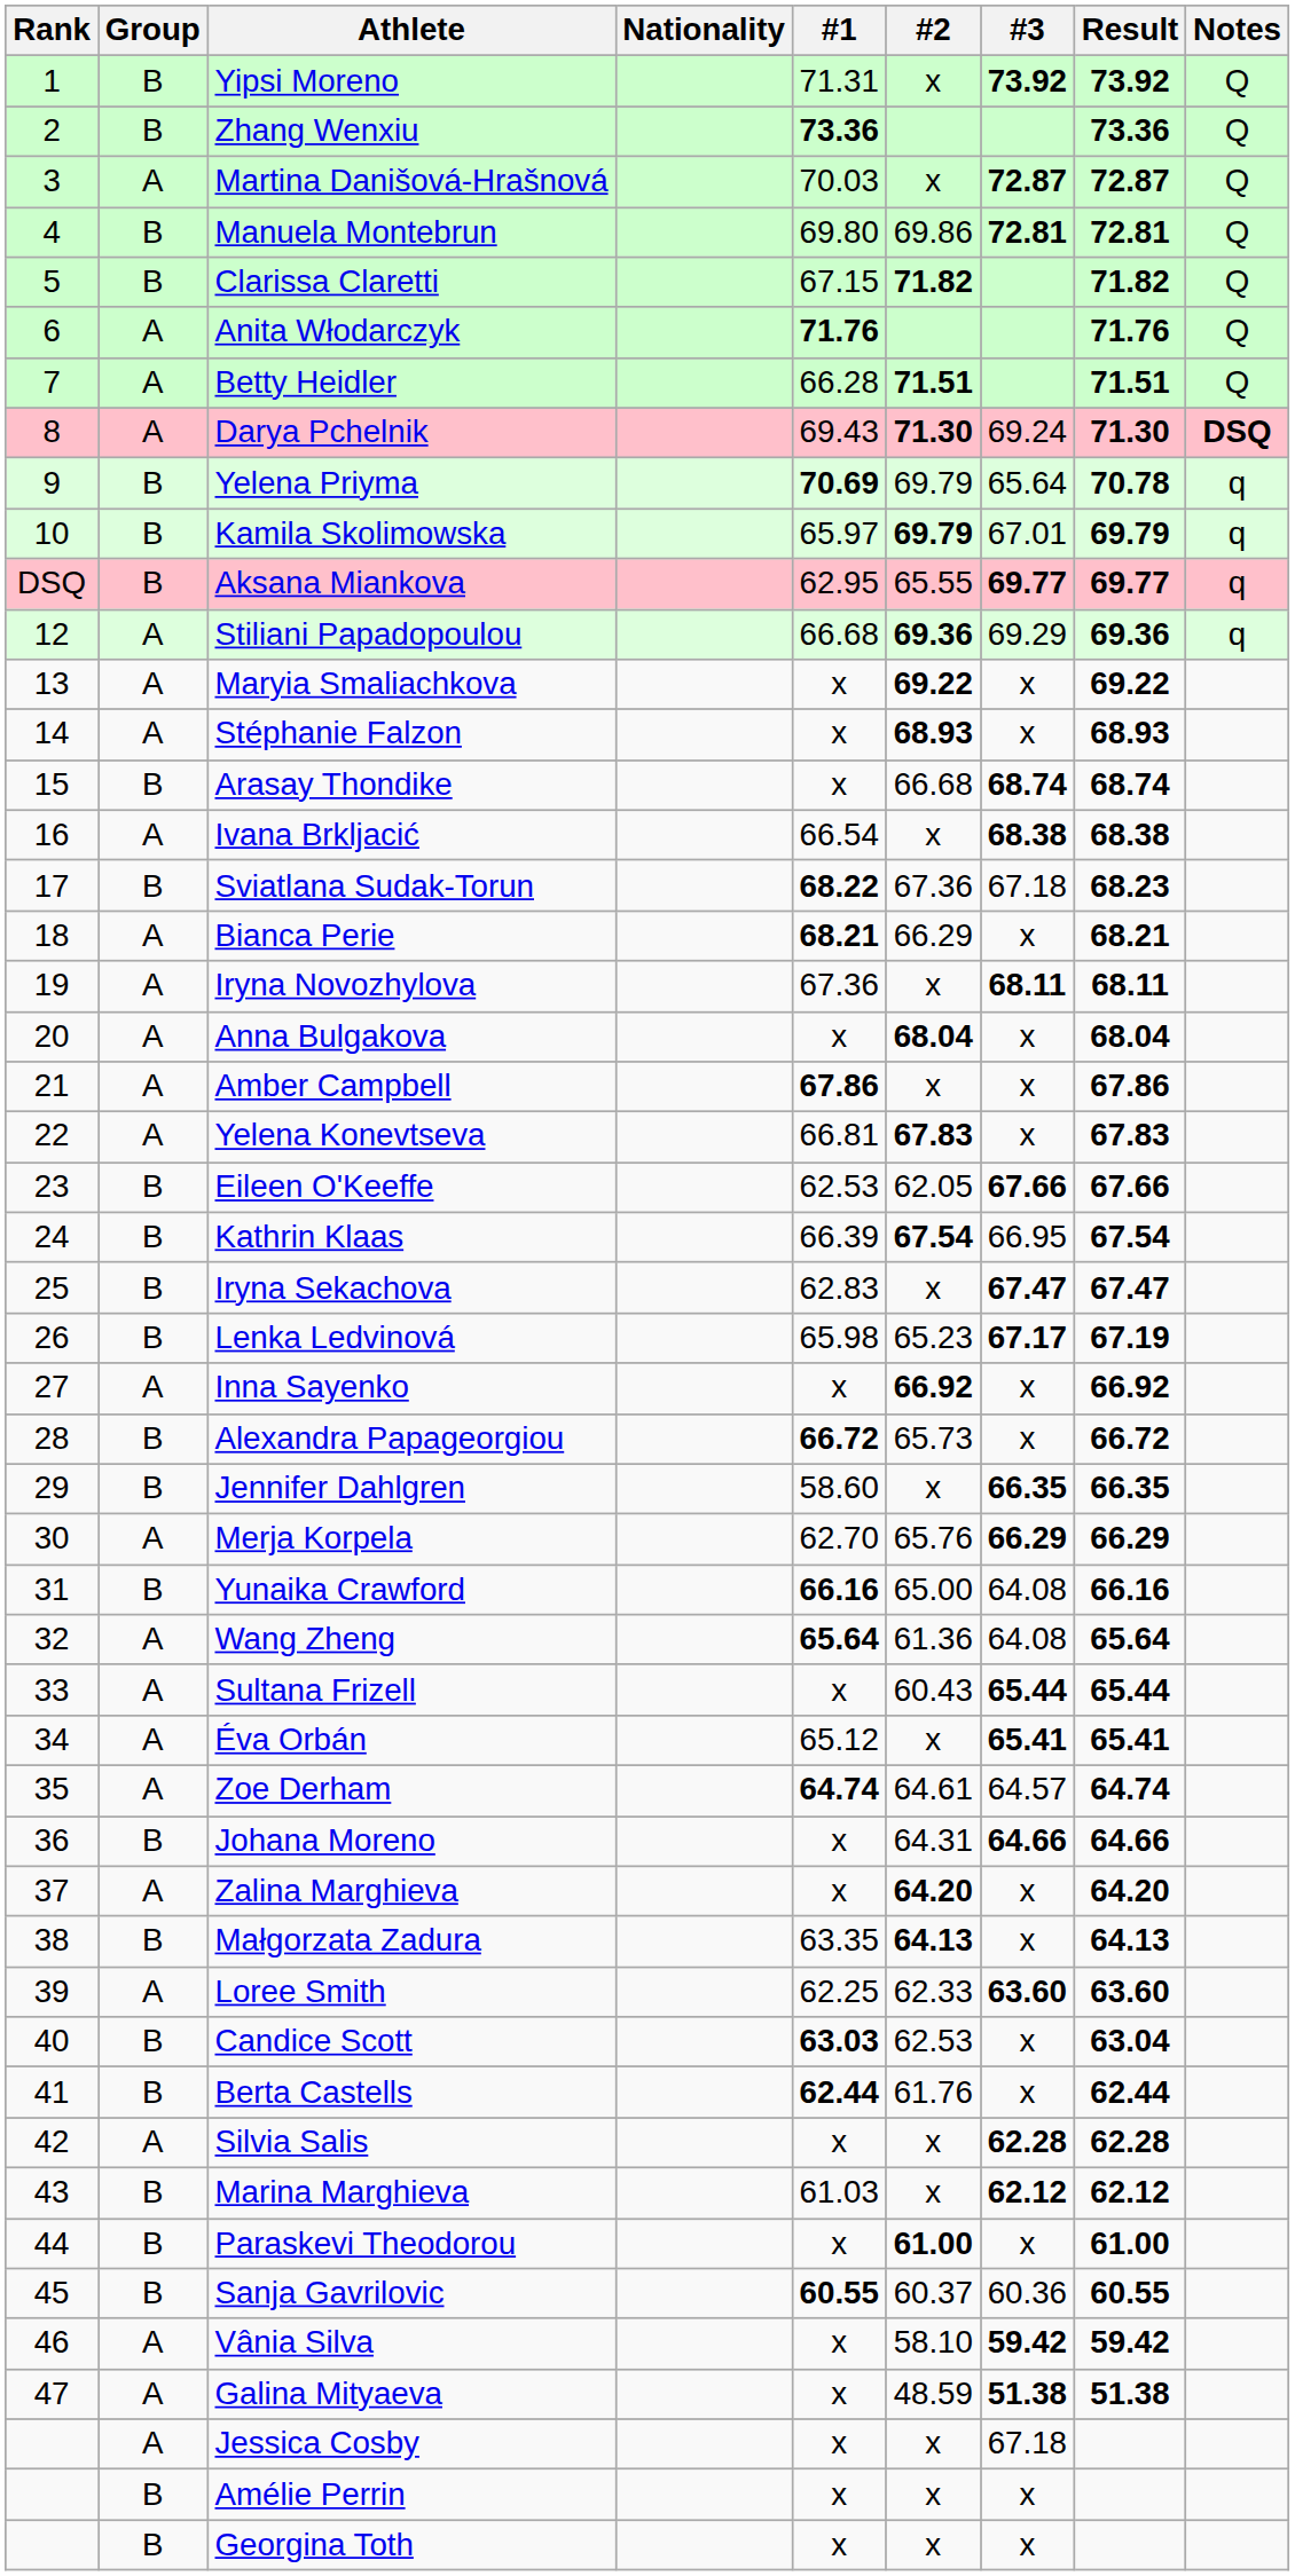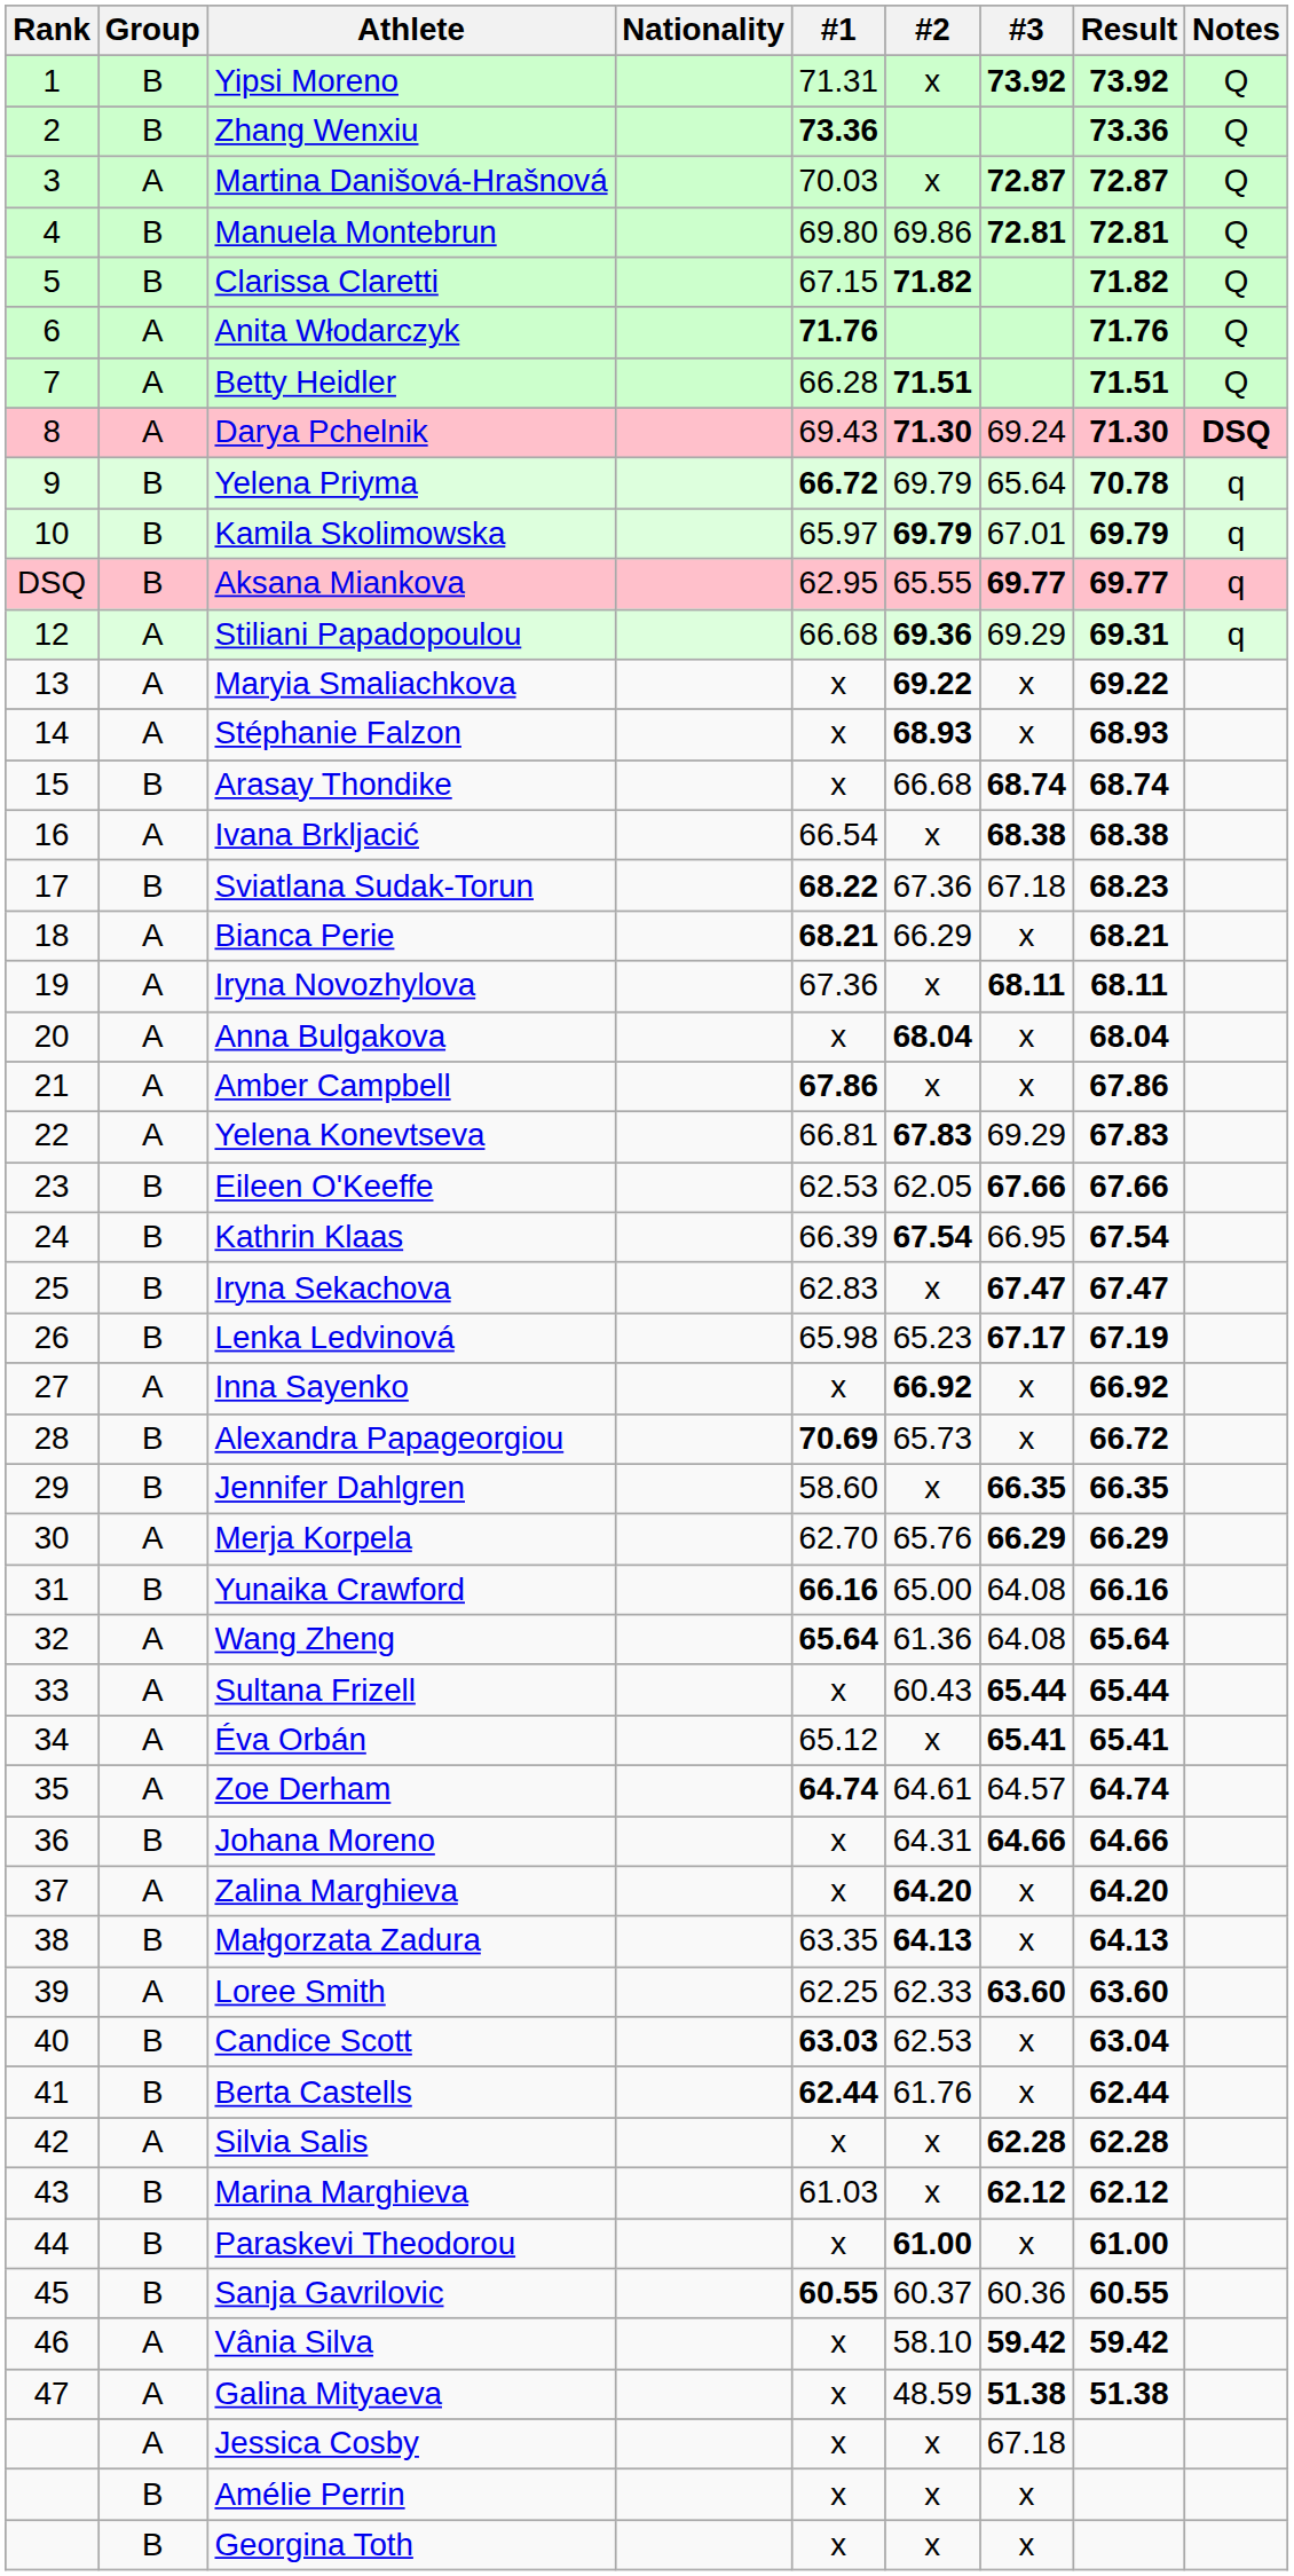 <table class="wikitable sortable" style="text-align:center">
 <tr>
 <th>Rank</th>
 <th>Group</th>
 <th>Athlete</th>
 <th>Nationality</th>
 <th>#1</th>
 <th>#2</th>
 <th>#3</th>
 <th>Result</th>
 <th>Notes</th>
 </tr>
 <tr bgcolor=ccffcc>
 <td>1</td>
 <td>B</td>
 <td align="left"><a href='#'>Yipsi Moreno</a></td>
 <td align="left"></td>
 <td>71.31</td>
 <td>x</td>
 <td><strong>73.92</strong></td>
 <td><strong>73.92</strong></td>
 <td>Q</td>
 </tr>
 <tr bgcolor=ccffcc>
 <td>2</td>
 <td>B</td>
 <td align="left"><a href='#'>Zhang Wenxiu</a></td>
 <td align="left"></td>
 <td><strong> 73.36</strong></td>
 <td></td>
 <td></td>
 <td><strong>73.36</strong></td>
 <td>Q</td>
 </tr>
 <tr bgcolor=ccffcc>
 <td>3</td>
 <td>A</td>
 <td align="left"><a href='#'>Martina Danišová-Hrašnová</a></td>
 <td align="left"></td>
 <td>70.03</td>
 <td>x</td>
 <td><strong>72.87</strong></td>
 <td><strong>72.87</strong></td>
 <td>Q</td>
 </tr>
 <tr bgcolor=ccffcc>
 <td>4</td>
 <td>B</td>
 <td align="left"><a href='#'>Manuela Montebrun</a></td>
 <td align="left"></td>
 <td>69.80</td>
 <td>69.86</td>
 <td><strong>72.81</strong></td>
 <td><strong>72.81</strong></td>
 <td>Q</td>
 </tr>
 <tr bgcolor=ccffcc>
 <td>5</td>
 <td>B</td>
 <td align="left"><a href='#'>Clarissa Claretti</a></td>
 <td align="left"></td>
 <td>67.15</td>
 <td><strong>71.82</strong></td>
 <td></td>
 <td><strong>71.82</strong></td>
 <td>Q</td>
 </tr>
 <tr bgcolor=ccffcc>
 <td>6</td>
 <td>A</td>
 <td align="left"><a href='#'>Anita Włodarczyk</a></td>
 <td align="left"></td>
 <td><strong>71.76</strong></td>
 <td></td>
 <td></td>
 <td><strong>71.76</strong></td>
 <td>Q</td>
 </tr>
 <tr bgcolor=ccffcc>
 <td>7</td>
 <td>A</td>
 <td align="left"><a href='#'>Betty Heidler</a></td>
 <td align="left"></td>
 <td>66.28</td>
 <td><strong>71.51</strong></td>
 <td></td>
 <td><strong>71.51</strong></td>
 <td>Q</td>
 </tr>
 <tr bgcolor=pink>
 <td>8</td>
 <td>A</td>
 <td align="left"><a href='#'>Darya Pchelnik</a></td>
 <td align="left"></td>
 <td>69.43</td>
 <td><strong>71.30</strong></td>
 <td>69.24</td>
 <td><strong>71.30</strong></td>
 <td><strong>DSQ</strong></td>
 </tr>
 <tr bgcolor=ddffdd>
 <td>9</td>
 <td>B</td>
 <td align="left"><a href='#'>Yelena Priyma</a></td>
 <td align="left"></td>
-<td><strong>70.69</strong></td>
+<td><strong>66.72</strong></td>
 <td>69.79</td>
 <td>65.64</td>
 <td><strong>70.78</strong></td>
 <td>q</td>
 </tr>
 <tr bgcolor=ddffdd>
 <td>10</td>
 <td>B</td>
 <td align="left"><a href='#'>Kamila Skolimowska</a></td>
 <td align="left"></td>
 <td>65.97</td>
 <td><strong> 69.79</strong></td>
 <td>67.01</td>
 <td><strong>69.79</strong></td>
 <td>q</td>
 </tr>
 <tr bgcolor=pink>
 <td>DSQ</td>
 <td>B</td>
 <td align="left"><a href='#'>Aksana Miankova</a></td>
 <td align="left"></td>
 <td>62.95</td>
 <td>65.55</td>
 <td><strong>69.77</strong></td>
 <td><strong>69.77</strong></td>
 <td>q</td>
 </tr>
 <tr bgcolor=ddffdd>
 <td>12</td>
 <td>A</td>
 <td align="left"><a href='#'>Stiliani Papadopoulou</a></td>
 <td align="left"></td>
 <td>66.68</td>
 <td><strong> 69.36</strong></td>
 <td>69.29</td>
-<td><strong>69.36</strong></td>
+<td><strong>69.31</strong></td>
 <td>q</td>
 </tr>
 <tr>
 <td>13</td>
 <td>A</td>
 <td align="left"><a href='#'>Maryia Smaliachkova</a></td>
 <td align="left"></td>
 <td>x</td>
 <td><strong>69.22</strong></td>
 <td>x</td>
 <td><strong>69.22</strong></td>
 <td></td>
 </tr>
 <tr>
 <td>14</td>
 <td>A</td>
 <td align="left"><a href='#'>Stéphanie Falzon</a></td>
 <td align="left"></td>
 <td>x</td>
 <td><strong>68.93</strong></td>
 <td>x</td>
 <td><strong>68.93</strong></td>
 <td></td>
 </tr>
 <tr>
 <td>15</td>
 <td>B</td>
 <td align="left"><a href='#'>Arasay Thondike</a></td>
 <td align="left"></td>
 <td>x</td>
 <td>66.68</td>
 <td><strong>68.74</strong></td>
 <td><strong>68.74</strong></td>
 <td></td>
 </tr>
 <tr>
 <td>16</td>
 <td>A</td>
 <td align="left"><a href='#'>Ivana Brkljacić</a></td>
 <td align="left"></td>
 <td>66.54</td>
 <td>x</td>
 <td><strong>68.38</strong></td>
 <td><strong>68.38</strong></td>
 <td></td>
 </tr>
 <tr>
 <td>17</td>
 <td>B</td>
 <td align="left"><a href='#'>Sviatlana Sudak-Torun</a></td>
 <td align="left"></td>
 <td><strong>68.22</strong></td>
 <td>67.36</td>
 <td>67.18</td>
 <td><strong>68.23</strong></td>
 <td></td>
 </tr>
 <tr>
 <td>18</td>
 <td>A</td>
 <td align="left"><a href='#'>Bianca Perie</a></td>
 <td align="left"></td>
 <td><strong> 68.21</strong></td>
 <td>66.29</td>
 <td>x</td>
 <td><strong>68.21</strong></td>
 <td></td>
 </tr>
 <tr>
 <td>19</td>
 <td>A</td>
 <td align="left"><a href='#'>Iryna Novozhylova</a></td>
 <td align="left"></td>
 <td>67.36</td>
 <td>x</td>
 <td><strong>68.11</strong></td>
 <td><strong>68.11</strong></td>
 <td></td>
 </tr>
 <tr>
 <td>20</td>
 <td>A</td>
 <td align="left"><a href='#'>Anna Bulgakova</a></td>
 <td align="left"></td>
 <td>x</td>
 <td><strong>68.04</strong></td>
 <td>x</td>
 <td><strong>68.04</strong></td>
 <td></td>
 </tr>
 <tr>
 <td>21</td>
 <td>A</td>
 <td align="left"><a href='#'>Amber Campbell</a></td>
 <td align="left"></td>
 <td><strong>67.86</strong></td>
 <td>x</td>
 <td>x</td>
 <td><strong>67.86</strong></td>
 <td></td>
 </tr>
 <tr>
 <td>22</td>
 <td>A</td>
 <td align="left"><a href='#'>Yelena Konevtseva</a></td>
 <td align="left"></td>
 <td>66.81</td>
 <td><strong>67.83</strong></td>
-<td>x</td>
+<td>69.29</td>
 <td><strong>67.83</strong></td>
 <td></td>
 </tr>
 <tr>
 <td>23</td>
 <td>B</td>
 <td align="left"><a href='#'>Eileen O'Keeffe</a></td>
 <td align="left"></td>
 <td>62.53</td>
 <td>62.05</td>
 <td><strong>67.66</strong></td>
 <td><strong>67.66</strong></td>
 <td></td>
 </tr>
 <tr>
 <td>24</td>
 <td>B</td>
 <td align="left"><a href='#'>Kathrin Klaas</a></td>
 <td align="left"></td>
 <td>66.39</td>
 <td><strong>67.54</strong></td>
 <td>66.95</td>
 <td><strong>67.54</strong></td>
 <td></td>
 </tr>
 <tr>
 <td>25</td>
 <td>B</td>
 <td align="left"><a href='#'>Iryna Sekachova</a></td>
 <td align="left"></td>
 <td>62.83</td>
 <td>x</td>
 <td><strong>67.47</strong></td>
 <td><strong>67.47</strong></td>
 <td></td>
 </tr>
 <tr>
 <td>26</td>
 <td>B</td>
 <td align="left"><a href='#'>Lenka Ledvinová</a></td>
 <td align="left"></td>
 <td>65.98</td>
 <td>65.23</td>
 <td><strong>67.17</strong></td>
 <td><strong>67.19</strong></td>
 <td></td>
 </tr>
 <tr>
 <td>27</td>
 <td>A</td>
 <td align="left"><a href='#'>Inna Sayenko</a></td>
 <td align="left"></td>
 <td>x</td>
 <td><strong>66.92</strong></td>
 <td>x</td>
 <td><strong>66.92</strong></td>
 <td></td>
 </tr>
 <tr>
 <td>28</td>
 <td>B</td>
 <td align="left"><a href='#'>Alexandra Papageorgiou</a></td>
 <td align="left"></td>
-<td><strong>66.72</strong></td>
+<td><strong>70.69</strong></td>
 <td>65.73</td>
 <td>x</td>
 <td><strong>66.72</strong></td>
 <td></td>
 </tr>
 <tr>
 <td>29</td>
 <td>B</td>
 <td align="left"><a href='#'>Jennifer Dahlgren</a></td>
 <td align="left"></td>
 <td>58.60</td>
 <td>x</td>
 <td><strong>66.35</strong></td>
 <td><strong>66.35</strong></td>
 <td></td>
 </tr>
 <tr>
 <td>30</td>
 <td>A</td>
 <td align="left"><a href='#'>Merja Korpela</a></td>
 <td align="left"></td>
 <td>62.70</td>
 <td>65.76</td>
 <td><strong>66.29</strong></td>
 <td><strong>66.29</strong></td>
 <td></td>
 </tr>
 <tr>
 <td>31</td>
 <td>B</td>
 <td align="left"><a href='#'>Yunaika Crawford</a></td>
 <td align="left"></td>
 <td><strong>66.16</strong></td>
 <td>65.00</td>
 <td>64.08</td>
 <td><strong>66.16</strong></td>
 <td></td>
 </tr>
 <tr>
 <td>32</td>
 <td>A</td>
 <td align="left"><a href='#'>Wang Zheng</a></td>
 <td align="left"></td>
 <td><strong>65.64</strong></td>
 <td>61.36</td>
 <td>64.08</td>
 <td><strong>65.64</strong></td>
 <td></td>
 </tr>
 <tr>
 <td>33</td>
 <td>A</td>
 <td align="left"><a href='#'>Sultana Frizell</a></td>
 <td align="left"></td>
 <td>x</td>
 <td>60.43</td>
 <td><strong>65.44</strong></td>
 <td><strong>65.44</strong></td>
 <td></td>
 </tr>
 <tr>
 <td>34</td>
 <td>A</td>
 <td align="left"><a href='#'>Éva Orbán</a></td>
 <td align="left"></td>
 <td>65.12</td>
 <td>x</td>
 <td><strong>65.41</strong></td>
 <td><strong>65.41</strong></td>
 <td></td>
 </tr>
 <tr>
 <td>35</td>
 <td>A</td>
 <td align="left"><a href='#'>Zoe Derham</a></td>
 <td align="left"></td>
 <td><strong>64.74</strong></td>
 <td>64.61</td>
 <td>64.57</td>
 <td><strong>64.74</strong></td>
 <td></td>
 </tr>
 <tr>
 <td>36</td>
 <td>B</td>
 <td align="left"><a href='#'>Johana Moreno</a></td>
 <td align="left"></td>
 <td>x</td>
 <td>64.31</td>
 <td><strong>64.66</strong></td>
 <td><strong>64.66</strong></td>
 <td></td>
 </tr>
 <tr>
 <td>37</td>
 <td>A</td>
 <td align="left"><a href='#'>Zalina Marghieva</a></td>
 <td align="left"></td>
 <td>x</td>
 <td><strong>64.20</strong></td>
 <td>x</td>
 <td><strong>64.20</strong></td>
 <td></td>
 </tr>
 <tr>
 <td>38</td>
 <td>B</td>
 <td align="left"><a href='#'>Małgorzata Zadura</a></td>
 <td align="left"></td>
 <td>63.35</td>
 <td><strong>64.13</strong></td>
 <td>x</td>
 <td><strong>64.13</strong></td>
 <td></td>
 </tr>
 <tr>
 <td>39</td>
 <td>A</td>
 <td align="left"><a href='#'>Loree Smith</a></td>
 <td align="left"></td>
 <td>62.25</td>
 <td>62.33</td>
 <td><strong>63.60</strong></td>
 <td><strong>63.60</strong></td>
 <td></td>
 </tr>
 <tr>
 <td>40</td>
 <td>B</td>
 <td align="left"><a href='#'>Candice Scott</a></td>
 <td align="left"></td>
 <td><strong>63.03</strong></td>
 <td>62.53</td>
 <td>x</td>
 <td><strong>63.04</strong></td>
 <td></td>
 </tr>
 <tr>
 <td>41</td>
 <td>B</td>
 <td align="left"><a href='#'>Berta Castells</a></td>
 <td align="left"></td>
 <td><strong>62.44</strong></td>
 <td>61.76</td>
 <td>x</td>
 <td><strong>62.44</strong></td>
 <td></td>
 </tr>
 <tr>
 <td>42</td>
 <td>A</td>
 <td align="left"><a href='#'>Silvia Salis</a></td>
 <td align="left"></td>
 <td>x</td>
 <td>x</td>
 <td><strong>62.28</strong></td>
 <td><strong>62.28</strong></td>
 <td></td>
 </tr>
 <tr>
 <td>43</td>
 <td>B</td>
 <td align="left"><a href='#'>Marina Marghieva</a></td>
 <td align="left"></td>
 <td>61.03</td>
 <td>x</td>
 <td><strong>62.12</strong></td>
 <td><strong>62.12</strong></td>
 <td></td>
 </tr>
 <tr>
 <td>44</td>
 <td>B</td>
 <td align="left"><a href='#'>Paraskevi Theodorou</a></td>
 <td align="left"></td>
 <td>x</td>
 <td><strong>61.00</strong></td>
 <td>x</td>
 <td><strong>61.00</strong></td>
 <td></td>
 </tr>
 <tr>
 <td>45</td>
 <td>B</td>
 <td align="left"><a href='#'>Sanja Gavrilovic</a></td>
 <td align="left"></td>
 <td><strong>60.55</strong></td>
 <td>60.37</td>
 <td>60.36</td>
 <td><strong>60.55</strong></td>
 <td></td>
 </tr>
 <tr>
 <td>46</td>
 <td>A</td>
 <td align="left"><a href='#'>Vânia Silva</a></td>
 <td align="left"></td>
 <td>x</td>
 <td>58.10</td>
 <td><strong>59.42</strong></td>
 <td><strong>59.42</strong></td>
 <td></td>
 </tr>
 <tr>
 <td>47</td>
 <td>A</td>
 <td align="left"><a href='#'>Galina Mityaeva</a></td>
 <td align="left"></td>
 <td>x</td>
 <td>48.59</td>
 <td><strong>51.38</strong></td>
 <td><strong>51.38</strong></td>
 <td></td>
 </tr>
 <tr>
 <td></td>
 <td>A</td>
 <td align="left"><a href='#'>Jessica Cosby</a></td>
 <td align="left"></td>
 <td>x</td>
 <td>x</td>
 <td>67.18</td>
 <td><strong></strong></td>
 <td></td>
 </tr>
 <tr>
 <td></td>
 <td>B</td>
 <td align="left"><a href='#'>Amélie Perrin</a></td>
 <td align="left"></td>
 <td>x</td>
 <td>x</td>
 <td>x</td>
 <td><strong></strong></td>
 <td></td>
 </tr>
 <tr>
 <td></td>
 <td>B</td>
 <td align="left"><a href='#'>Georgina Toth</a></td>
 <td align="left"></td>
 <td>x</td>
 <td>x</td>
 <td>x</td>
 <td><strong></strong></td>
 <td></td>
 </tr>
 </table>
